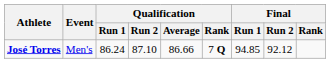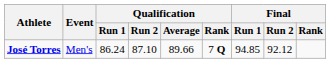 <table class=wikitable style="font-size:90%">
 <tr>
 <th rowspan="2">Athlete</th>
 <th rowspan="2">Event</th>
 <th colspan="4">Qualification</th>
 <th colspan="3">Final</th>
 </tr>
 <tr style="font-size:95%">
 <th>Run 1</th>
 <th>Run 2</th>
 <th>Average</th>
 <th>Rank</th>
 <th>Run 1</th>
 <th>Run 2</th>
 <th>Rank</th>
 </tr>
 <tr align=center>
 <td align=left><strong><a href='#'>José Torres</a></strong></td>
 <td align=left><a href='#'>Men's</a></td>
 <td>86.24</td>
 <td>87.10</td>
-<td>86.66</td>
+<td>89.66</td>
 <td>7 <strong>Q</strong></td>
 <td>94.85</td>
 <td>92.12</td>
 <td></td>
 </tr>
 </table>
